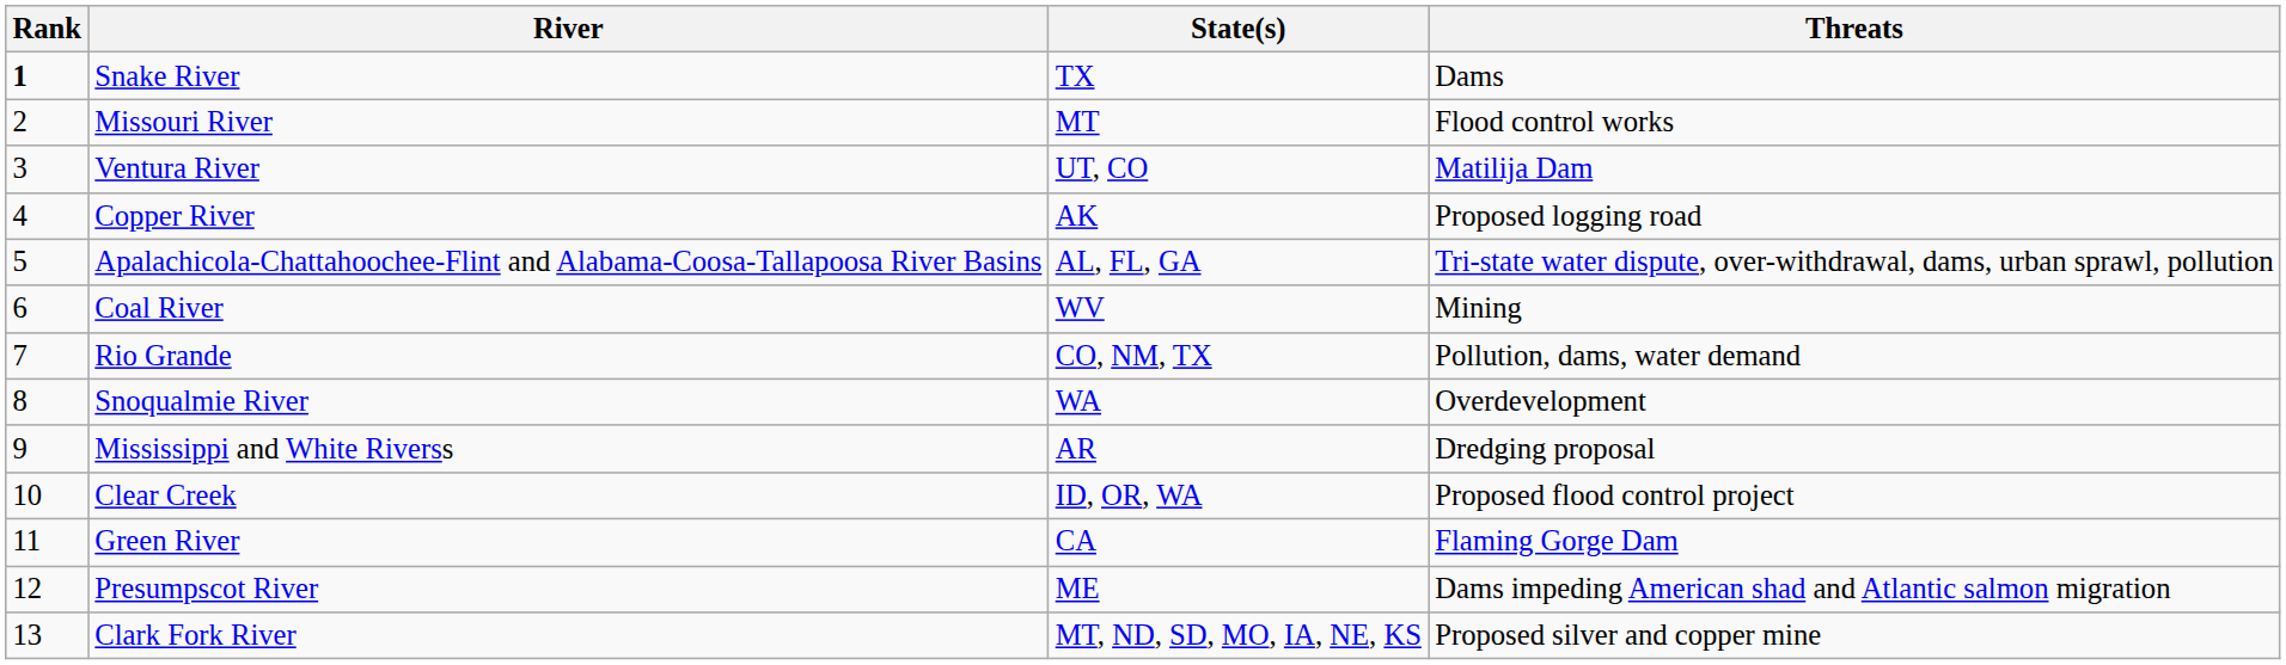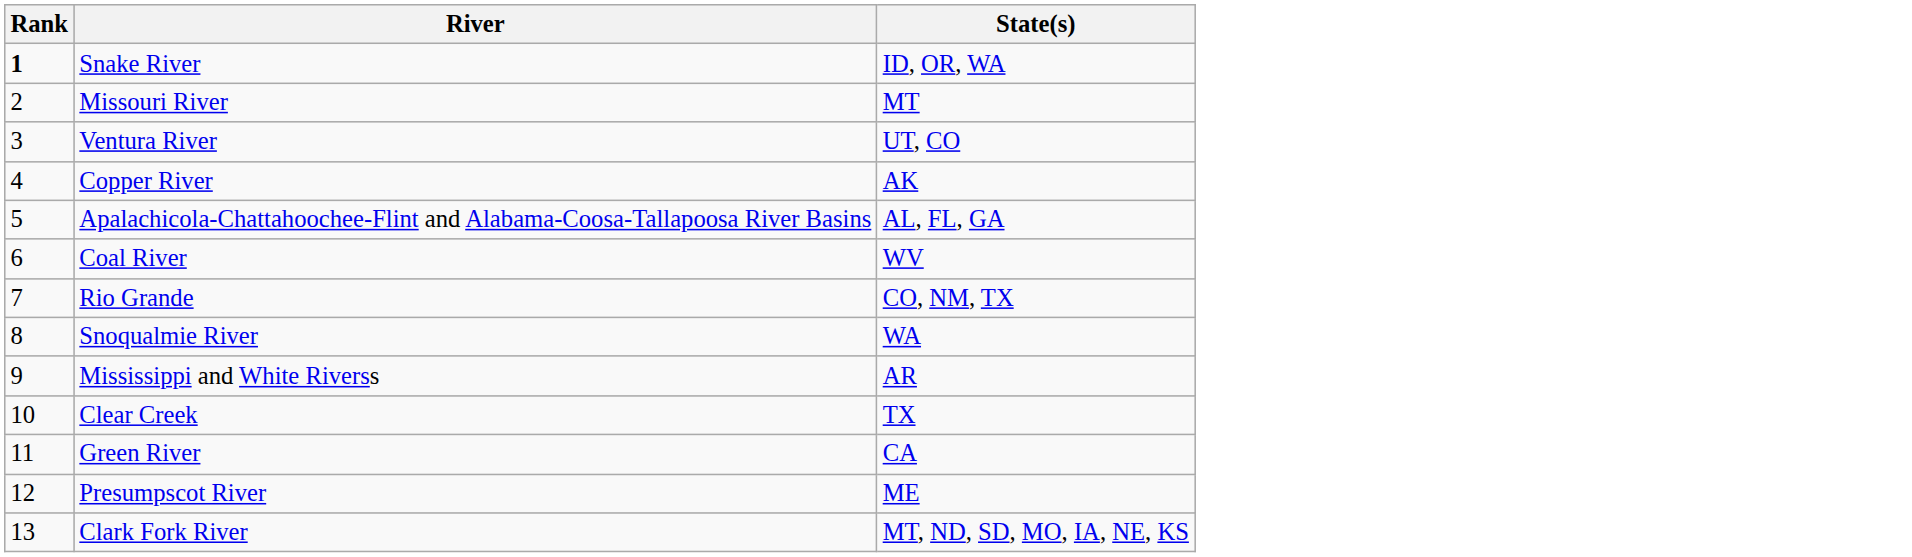 <table class="wikitable sortable">
 <tr>
 <th>Rank</th>
 <th>River</th>
 <th>State(s)</th>
-<th>Threats</th>
 </tr>
 <tr>
 <td><strong>1</strong></td>
 <td><a href='#'>Snake River</a></td>
-<td><a href='#'>TX</a></td>
-<td>Dams</td>
+<td><a href='#'>ID</a>, <a href='#'>OR</a>, <a href='#'>WA</a></td>
 </tr>
 <tr>
 <td>2</td>
 <td><a href='#'>Missouri River</a></td>
 <td><a href='#'>MT</a></td>
-<td>Flood control works</td>
 </tr>
 <tr>
 <td>3</td>
 <td><a href='#'>Ventura River</a></td>
 <td><a href='#'>UT</a>, <a href='#'>CO</a></td>
-<td><a href='#'>Matilija Dam</a></td>
 </tr>
 <tr>
 <td>4</td>
 <td><a href='#'>Copper River</a></td>
 <td><a href='#'>AK</a></td>
-<td>Proposed logging road</td>
 </tr>
 <tr>
 <td>5</td>
 <td><a href='#'>Apalachicola-Chattahoochee-Flint</a> and <a href='#'>Alabama-Coosa-Tallapoosa River Basins</a></td>
 <td><a href='#'>AL</a>, <a href='#'>FL</a>, <a href='#'>GA</a></td>
-<td><a href='#'>Tri-state water dispute</a>, over-withdrawal, dams, urban sprawl, pollution</td>
 </tr>
 <tr>
 <td>6</td>
 <td><a href='#'>Coal River</a></td>
 <td><a href='#'>WV</a></td>
-<td>Mining</td>
 </tr>
 <tr>
 <td>7</td>
 <td><a href='#'>Rio Grande</a></td>
 <td><a href='#'>CO</a>, <a href='#'>NM</a>, <a href='#'>TX</a></td>
-<td>Pollution, dams, water demand</td>
 </tr>
 <tr>
 <td>8</td>
 <td><a href='#'>Snoqualmie River</a></td>
 <td><a href='#'>WA</a></td>
-<td>Overdevelopment</td>
 </tr>
 <tr>
 <td>9</td>
 <td><a href='#'>Mississippi</a> and <a href='#'>White Rivers</a>s</td>
 <td><a href='#'>AR</a></td>
-<td>Dredging proposal</td>
 </tr>
 <tr>
 <td>10</td>
 <td><a href='#'>Clear Creek</a></td>
-<td><a href='#'>ID</a>, <a href='#'>OR</a>, <a href='#'>WA</a></td>
-<td>Proposed flood control project</td>
+<td><a href='#'>TX</a></td>
 </tr>
 <tr>
 <td>11</td>
 <td><a href='#'>Green River</a></td>
 <td><a href='#'>CA</a></td>
-<td><a href='#'>Flaming Gorge Dam</a></td>
 </tr>
 <tr>
 <td>12</td>
 <td><a href='#'>Presumpscot River</a></td>
 <td><a href='#'>ME</a></td>
-<td>Dams impeding <a href='#'>American shad</a> and <a href='#'>Atlantic salmon</a> migration</td>
 </tr>
 <tr>
 <td>13</td>
 <td><a href='#'>Clark Fork River</a></td>
 <td><a href='#'>MT</a>, <a href='#'>ND</a>, <a href='#'>SD</a>, <a href='#'>MO</a>, <a href='#'>IA</a>, <a href='#'>NE</a>, <a href='#'>KS</a></td>
-<td>Proposed silver and copper mine</td>
 </tr>
 </table>
